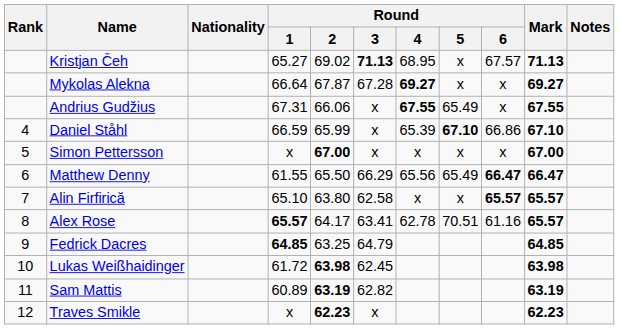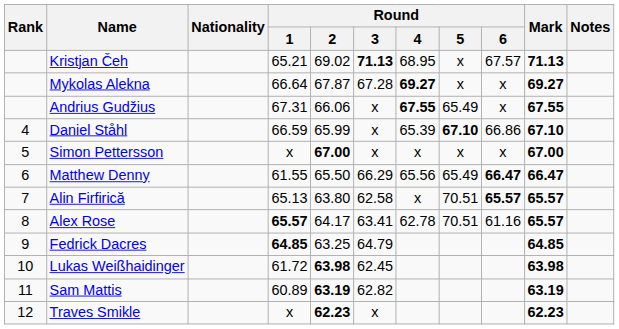 <table class="wikitable sortable" style="text-align:center">
 <tr>
 <th rowspan=2>Rank</th>
 <th rowspan=2>Name</th>
 <th rowspan=2>Nationality</th>
 <th colspan=6>Round</th>
 <th rowspan=2>Mark</th>
 <th rowspan=2>Notes</th>
 </tr>
 <tr>
 <th>1</th>
 <th>2</th>
 <th>3</th>
 <th>4</th>
 <th>5</th>
 <th>6</th>
 </tr>
 <tr>
 <td></td>
 <td align=left><a href='#'>Kristjan Čeh</a></td>
 <td align=left></td>
-<td>65.27</td>
+<td>65.21</td>
 <td>69.02</td>
 <td><strong>71.13</strong></td>
 <td>68.95</td>
 <td>x</td>
 <td>67.57</td>
 <td><strong>71.13</strong></td>
 <td></td>
 </tr>
 <tr>
 <td></td>
 <td align=left><a href='#'>Mykolas Alekna</a></td>
 <td align=left></td>
 <td>66.64</td>
 <td>67.87</td>
 <td>67.28</td>
 <td><strong>69.27</strong></td>
 <td>x</td>
 <td>x</td>
 <td><strong>69.27</strong></td>
 <td></td>
 </tr>
 <tr>
 <td></td>
 <td align=left><a href='#'>Andrius Gudžius</a></td>
 <td align=left></td>
 <td>67.31</td>
 <td>66.06</td>
 <td>x</td>
 <td><strong>67.55</strong></td>
 <td>65.49</td>
 <td>x</td>
 <td><strong>67.55</strong></td>
 <td></td>
 </tr>
 <tr>
 <td>4</td>
 <td align=left><a href='#'>Daniel Ståhl</a></td>
 <td align=left></td>
 <td>66.59</td>
 <td>65.99</td>
 <td>x</td>
 <td>65.39</td>
 <td><strong>67.10</strong></td>
 <td>66.86</td>
 <td><strong>67.10</strong></td>
 <td></td>
 </tr>
 <tr>
 <td>5</td>
 <td align=left><a href='#'>Simon Pettersson</a></td>
 <td align=left></td>
 <td>x</td>
 <td><strong>67.00</strong></td>
 <td>x</td>
 <td>x</td>
 <td>x</td>
 <td>x</td>
 <td><strong>67.00</strong></td>
 <td></td>
 </tr>
 <tr>
 <td>6</td>
 <td align=left><a href='#'>Matthew Denny</a></td>
 <td align=left></td>
 <td>61.55</td>
 <td>65.50</td>
 <td>66.29</td>
 <td>65.56</td>
 <td>65.49</td>
 <td><strong>66.47</strong></td>
 <td><strong>66.47</strong></td>
 <td></td>
 </tr>
 <tr>
 <td>7</td>
 <td align=left><a href='#'>Alin Firfirică</a></td>
 <td align=left></td>
-<td>65.10</td>
+<td>65.13</td>
 <td>63.80</td>
 <td>62.58</td>
 <td>x</td>
-<td>x</td>
+<td>70.51</td>
 <td><strong>65.57</strong></td>
 <td><strong>65.57</strong></td>
 <td></td>
 </tr>
 <tr>
 <td>8</td>
 <td align=left><a href='#'>Alex Rose</a></td>
 <td align=left></td>
 <td><strong>65.57</strong></td>
 <td>64.17</td>
 <td>63.41</td>
 <td>62.78</td>
 <td>70.51</td>
 <td>61.16</td>
 <td><strong>65.57</strong></td>
 <td></td>
 </tr>
 <tr>
 <td>9</td>
 <td align=left><a href='#'>Fedrick Dacres</a></td>
 <td align=left></td>
 <td><strong>64.85</strong></td>
 <td>63.25</td>
 <td>64.79</td>
 <td></td>
 <td></td>
 <td></td>
 <td><strong>64.85</strong></td>
 <td></td>
 </tr>
 <tr>
 <td>10</td>
 <td align=left><a href='#'>Lukas Weißhaidinger</a></td>
 <td align=left></td>
 <td>61.72</td>
 <td><strong>63.98</strong></td>
 <td>62.45</td>
 <td></td>
 <td></td>
 <td></td>
 <td><strong>63.98</strong></td>
 <td></td>
 </tr>
 <tr>
 <td>11</td>
 <td align=left><a href='#'>Sam Mattis</a></td>
 <td align=left></td>
 <td>60.89</td>
 <td><strong>63.19</strong></td>
 <td>62.82</td>
 <td></td>
 <td></td>
 <td></td>
 <td><strong>63.19</strong></td>
 <td></td>
 </tr>
 <tr>
 <td>12</td>
 <td align=left><a href='#'>Traves Smikle</a></td>
 <td align=left></td>
 <td>x</td>
 <td><strong>62.23</strong></td>
 <td>x</td>
 <td></td>
 <td></td>
 <td></td>
 <td><strong>62.23</strong></td>
 <td></td>
 </tr>
 </table>
